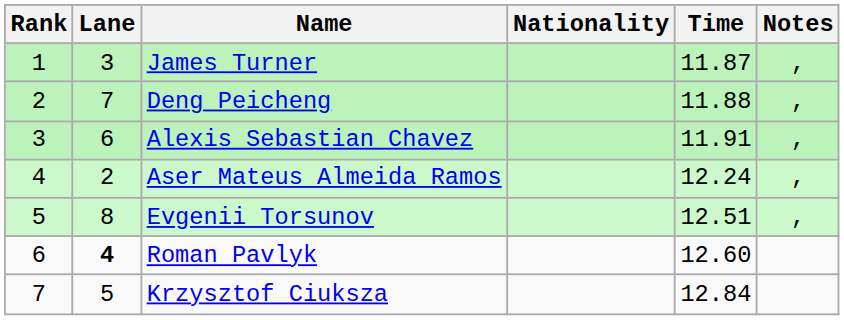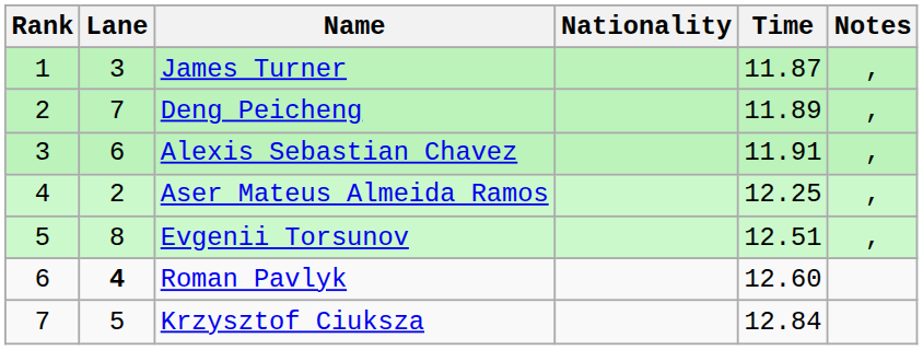 <table class="wikitable sortable" style="text-align:center">
 <tr>
 <th>Rank</th>
 <th>Lane</th>
 <th>Name</th>
 <th>Nationality</th>
 <th>Time</th>
 <th>Notes</th>
 </tr>
 <tr bgcolor=bbf3bb>
 <td>1</td>
 <td>3</td>
 <td align="left"><a href='#'>James Turner</a></td>
 <td align="left"></td>
 <td>11.87</td>
 <td>, </td>
 </tr>
 <tr bgcolor=bbf3bb>
 <td>2</td>
 <td>7</td>
 <td align="left"><a href='#'>Deng Peicheng</a></td>
 <td align="left"></td>
-<td>11.88</td>
+<td>11.89</td>
 <td>, </td>
 </tr>
 <tr bgcolor=bbf3bb>
 <td>3</td>
 <td>6</td>
 <td align="left"><a href='#'>Alexis Sebastian Chavez</a></td>
 <td align="left"></td>
 <td>11.91</td>
 <td>, </td>
 </tr>
 <tr bgcolor=ccf9cc>
 <td>4</td>
 <td>2</td>
 <td align="left"><a href='#'>Aser Mateus Almeida Ramos</a></td>
 <td align="left"></td>
-<td>12.24</td>
+<td>12.25</td>
 <td>, </td>
 </tr>
 <tr bgcolor=ccf9cc>
 <td>5</td>
 <td>8</td>
 <td align="left"><a href='#'>Evgenii Torsunov</a></td>
 <td align="left"></td>
 <td>12.51</td>
 <td>, </td>
 </tr>
 <tr>
 <td>6</td>
 <td><strong>4</strong></td>
 <td align="left"><a href='#'>Roman Pavlyk</a></td>
 <td align="left"></td>
 <td>12.60</td>
 <td></td>
 </tr>
 <tr>
 <td>7</td>
 <td>5</td>
 <td align="left"><a href='#'>Krzysztof Ciuksza</a></td>
 <td align="left"></td>
 <td>12.84</td>
 <td></td>
 </tr>
 </table>
